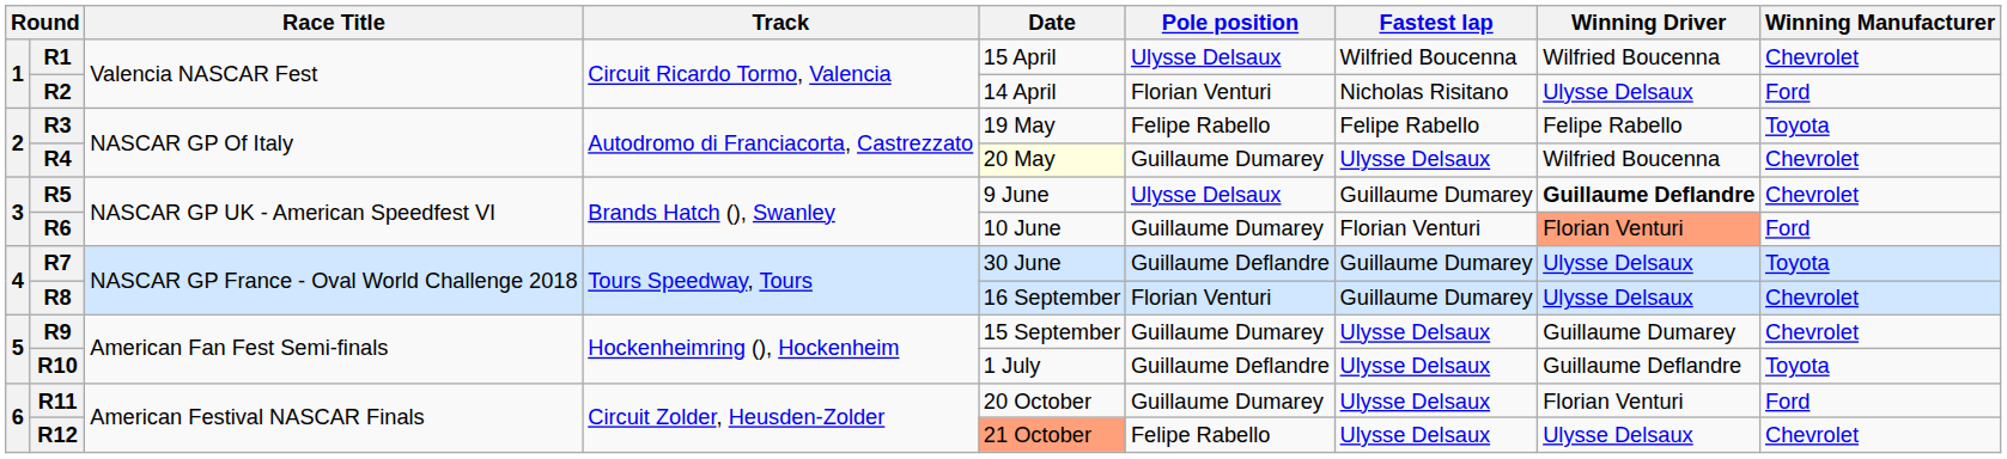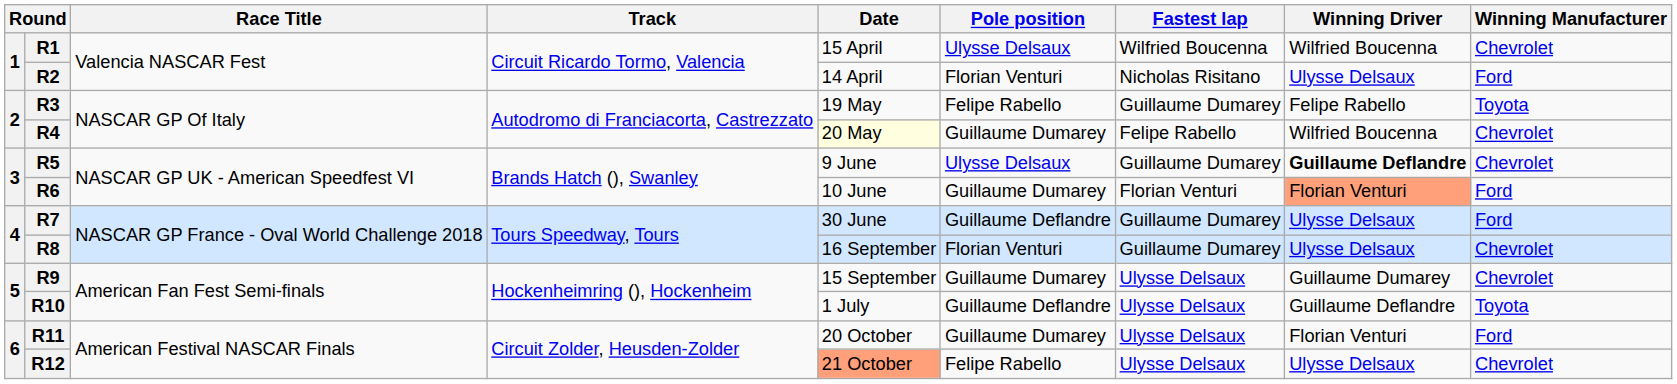 <table class="wikitable" style="font-size:85%;">
 <tr>
 <th colspan=2>Round</th>
 <th>Race Title</th>
 <th>Track</th>
 <th>Date</th>
 <th><a href='#'>Pole position</a></th>
 <th><a href='#'>Fastest lap</a></th>
 <th>Winning Driver</th>
 <th>Winning Manufacturer</th>
 </tr>
 <tr>
 <th rowspan=2>1</th>
 <th>R1</th>
 <td rowspan=2>Valencia NASCAR Fest</td>
 <td rowspan=2> <a href='#'>Circuit Ricardo Tormo</a>, <a href='#'>Valencia</a></td>
 <td>15 April</td>
 <td> <a href='#'>Ulysse Delsaux</a></td>
 <td> Wilfried Boucenna</td>
 <td> Wilfried Boucenna</td>
 <td><a href='#'>Chevrolet</a></td>
 </tr>
 <tr>
 <th>R2</th>
 <td>14 April</td>
 <td> Florian Venturi</td>
 <td> Nicholas Risitano</td>
 <td> <a href='#'>Ulysse Delsaux</a></td>
 <td><a href='#'>Ford</a></td>
 </tr>
 <tr>
 <th rowspan=2>2</th>
 <th>R3</th>
 <td rowspan=2>NASCAR GP Of Italy</td>
 <td rowspan=2> <a href='#'>Autodromo di Franciacorta</a>, <a href='#'>Castrezzato</a></td>
 <td>19 May</td>
 <td> Felipe Rabello</td>
-<td> Felipe Rabello</td>
+<td> Guillaume Dumarey</td>
 <td> Felipe Rabello</td>
 <td><a href='#'>Toyota</a></td>
 </tr>
 <tr>
 <th>R4</th>
 <td style="background: lightyellow;">20 May</td>
 <td> Guillaume Dumarey</td>
-<td> <a href='#'>Ulysse Delsaux</a></td>
+<td> Felipe Rabello</td>
 <td> Wilfried Boucenna</td>
 <td><a href='#'>Chevrolet</a></td>
 </tr>
 <tr>
 <th rowspan=2>3</th>
 <th>R5</th>
 <td rowspan=2>NASCAR GP UK - American Speedfest VI</td>
 <td rowspan=2> <a href='#'>Brands Hatch</a> (), <a href='#'>Swanley</a></td>
 <td>9 June</td>
 <td> <a href='#'>Ulysse Delsaux</a></td>
 <td> Guillaume Dumarey</td>
 <td><strong> Guillaume Deflandre</strong></td>
 <td><a href='#'>Chevrolet</a></td>
 </tr>
 <tr>
 <th>R6</th>
 <td>10 June</td>
 <td> Guillaume Dumarey</td>
 <td> Florian Venturi</td>
 <td style="background: lightsalmon;"> Florian Venturi</td>
 <td><a href='#'>Ford</a></td>
 </tr>
 <tr style="background:#D0E7FF;">
 <th rowspan=2>4</th>
 <th>R7</th>
 <td rowspan=2>NASCAR GP France - Oval World Challenge 2018</td>
 <td rowspan=2> <a href='#'>Tours Speedway</a>, <a href='#'>Tours</a></td>
 <td>30 June</td>
 <td> Guillaume Deflandre</td>
 <td> Guillaume Dumarey</td>
 <td> <a href='#'>Ulysse Delsaux</a></td>
-<td><a href='#'>Toyota</a></td>
+<td><a href='#'>Ford</a></td>
 </tr>
 <tr style="background:#D0E7FF;">
 <th>R8</th>
 <td>16 September</td>
 <td> Florian Venturi</td>
 <td> Guillaume Dumarey</td>
 <td> <a href='#'>Ulysse Delsaux</a></td>
 <td><a href='#'>Chevrolet</a></td>
 </tr>
 <tr>
 <th rowspan=2>5</th>
 <th>R9</th>
 <td rowspan=2>American Fan Fest Semi-finals</td>
 <td rowspan=2> <a href='#'>Hockenheimring</a> (), <a href='#'>Hockenheim</a></td>
 <td>15 September</td>
 <td> Guillaume Dumarey</td>
 <td> <a href='#'>Ulysse Delsaux</a></td>
 <td> Guillaume Dumarey</td>
 <td><a href='#'>Chevrolet</a></td>
 </tr>
 <tr>
 <th>R10</th>
 <td>1 July</td>
 <td> Guillaume Deflandre</td>
 <td> <a href='#'>Ulysse Delsaux</a></td>
 <td> Guillaume Deflandre</td>
 <td><a href='#'>Toyota</a></td>
 </tr>
 <tr>
 <th rowspan=2>6</th>
 <th>R11</th>
 <td rowspan=2>American Festival NASCAR Finals</td>
 <td rowspan=2> <a href='#'>Circuit Zolder</a>, <a href='#'>Heusden-Zolder</a></td>
 <td>20 October</td>
 <td> Guillaume Dumarey</td>
 <td> <a href='#'>Ulysse Delsaux</a></td>
 <td> Florian Venturi</td>
 <td><a href='#'>Ford</a></td>
 </tr>
 <tr>
 <th>R12</th>
 <td style="background: lightsalmon;">21 October</td>
 <td> Felipe Rabello</td>
 <td> <a href='#'>Ulysse Delsaux</a></td>
 <td> <a href='#'>Ulysse Delsaux</a></td>
 <td><a href='#'>Chevrolet</a></td>
 </tr>
 </table>
